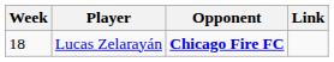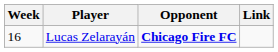 <table class=wikitable>
 <tr>
 <th>Week</th>
 <th>Player</th>
 <th>Opponent</th>
 <th>Link</th>
 </tr>
 <tr>
-<td>18</td>
+<td>16</td>
 <td> <a href='#'>Lucas Zelarayán</a></td>
 <td><strong><a href='#'>Chicago Fire FC</a></strong></td>
 <td></td>
 </tr>
 </table>
